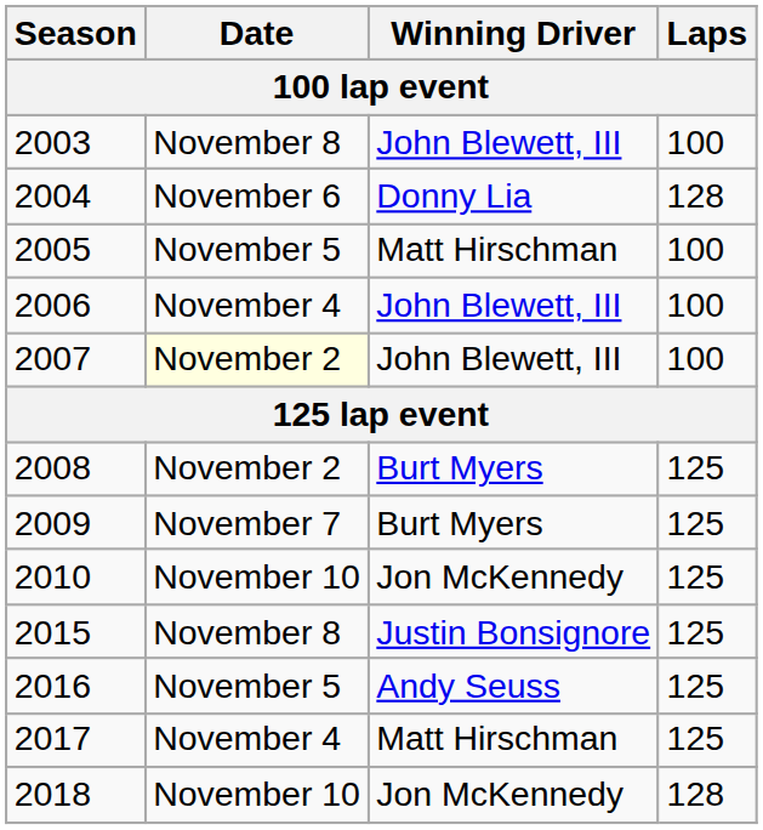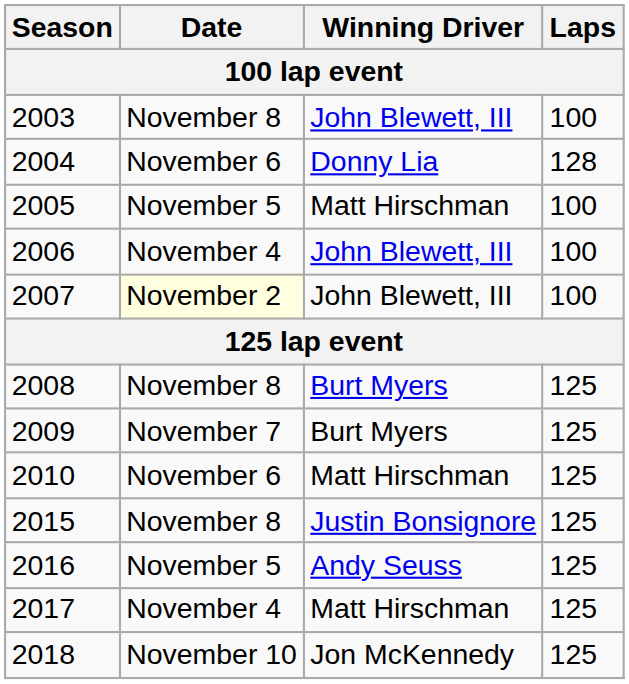 <table class="wikitable" style="font-size: 85%;">
 <tr>
 <th>Season</th>
 <th>Date</th>
 <th>Winning Driver</th>
 <th>Laps</th>
 </tr>
 <tr>
 <th colspan="4">100 lap event</th>
 </tr>
 <tr>
 <td>2003</td>
 <td>November 8</td>
 <td><a href='#'>John Blewett, III</a></td>
 <td>100</td>
 </tr>
 <tr>
 <td>2004</td>
 <td>November 6</td>
 <td><a href='#'>Donny Lia</a></td>
 <td>128</td>
 </tr>
 <tr>
 <td>2005</td>
 <td>November 5</td>
 <td>Matt Hirschman</td>
 <td>100</td>
 </tr>
 <tr>
 <td>2006</td>
 <td>November 4</td>
 <td><a href='#'>John Blewett, III</a></td>
 <td>100</td>
 </tr>
 <tr>
 <td>2007</td>
 <td style="background: lightyellow;">November 2</td>
 <td>John Blewett, III</td>
 <td>100</td>
 </tr>
 <tr>
 <th colspan="5">125 lap event</th>
 </tr>
 <tr>
 <td>2008</td>
-<td>November 2</td>
+<td>November 8</td>
 <td><a href='#'>Burt Myers</a></td>
 <td>125</td>
 </tr>
 <tr>
 <td>2009</td>
 <td>November 7</td>
 <td>Burt Myers</td>
 <td>125</td>
 </tr>
 <tr>
 <td>2010</td>
-<td>November 10</td>
-<td>Jon McKennedy</td>
+<td>November 6</td>
+<td>Matt Hirschman</td>
 <td>125</td>
 </tr>
 <tr>
 <td>2015</td>
 <td>November 8</td>
 <td><a href='#'>Justin Bonsignore</a></td>
 <td>125</td>
 </tr>
 <tr>
 <td>2016</td>
 <td>November 5</td>
 <td><a href='#'>Andy Seuss</a></td>
 <td>125</td>
 </tr>
 <tr>
 <td>2017</td>
 <td>November 4</td>
 <td>Matt Hirschman</td>
 <td>125</td>
 </tr>
 <tr>
 <td>2018</td>
 <td>November 10</td>
 <td>Jon McKennedy</td>
-<td>128</td>
+<td>125</td>
 </tr>
 </table>
